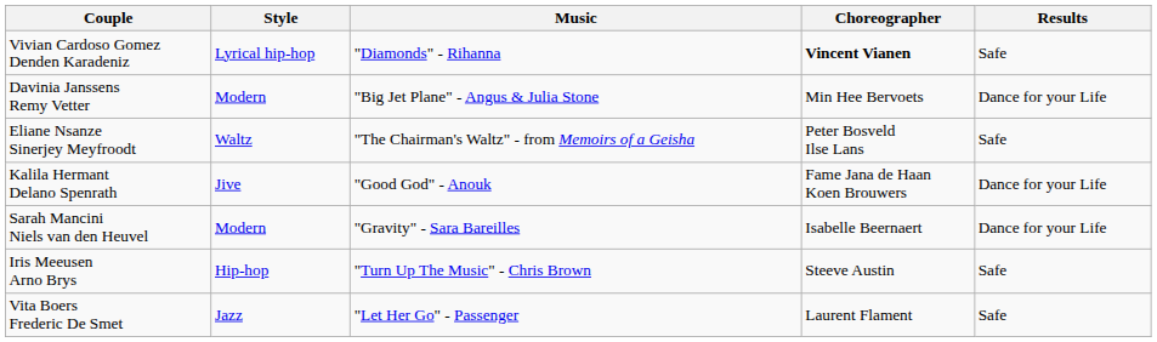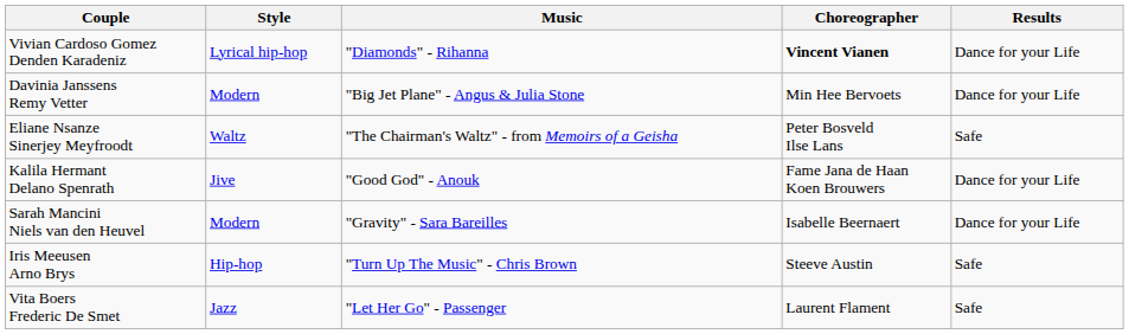 <table class="wikitable" style="width:90%;">
 <tr>
 <th>Couple</th>
 <th>Style</th>
 <th>Music</th>
 <th>Choreographer</th>
 <th>Results</th>
 </tr>
 <tr>
 <td>Vivian Cardoso Gomez <br> Denden Karadeniz</td>
 <td><a href='#'>Lyrical hip-hop</a></td>
 <td>"<a href='#'>Diamonds</a>" - <a href='#'>Rihanna</a></td>
 <td><strong>Vincent Vianen</strong></td>
-<td>Safe</td>
+<td>Dance for your Life</td>
 </tr>
 <tr>
 <td>Davinia Janssens <br> Remy Vetter</td>
 <td><a href='#'>Modern</a></td>
 <td>"Big Jet Plane" - <a href='#'>Angus & Julia Stone</a></td>
 <td>Min Hee Bervoets</td>
 <td>Dance for your Life</td>
 </tr>
 <tr>
 <td>Eliane Nsanze <br> Sinerjey Meyfroodt</td>
 <td><a href='#'>Waltz</a></td>
 <td>"The Chairman's Waltz" - from<em> <a href='#'>Memoirs of a Geisha</a></em></td>
 <td>Peter Bosveld <br> Ilse Lans</td>
 <td>Safe</td>
 </tr>
 <tr>
 <td>Kalila Hermant <br> Delano Spenrath</td>
 <td><a href='#'>Jive</a></td>
 <td>"Good God" - <a href='#'>Anouk</a></td>
 <td>Fame Jana de Haan <br> Koen Brouwers</td>
 <td>Dance for your Life</td>
 </tr>
 <tr>
 <td>Sarah Mancini <br> Niels van den Heuvel</td>
 <td><a href='#'>Modern</a></td>
 <td>"Gravity" - <a href='#'>Sara Bareilles</a></td>
 <td>Isabelle Beernaert</td>
 <td>Dance for your Life</td>
 </tr>
 <tr>
 <td>Iris Meeusen <br> Arno Brys</td>
 <td><a href='#'>Hip-hop</a></td>
 <td>"<a href='#'>Turn Up The Music</a>" - <a href='#'>Chris Brown</a></td>
 <td>Steeve Austin</td>
 <td>Safe</td>
 </tr>
 <tr>
 <td>Vita Boers <br> Frederic De Smet</td>
 <td><a href='#'>Jazz</a></td>
 <td>"<a href='#'>Let Her Go</a>" - <a href='#'>Passenger</a></td>
 <td>Laurent Flament</td>
 <td>Safe</td>
 </tr>
 </table>
